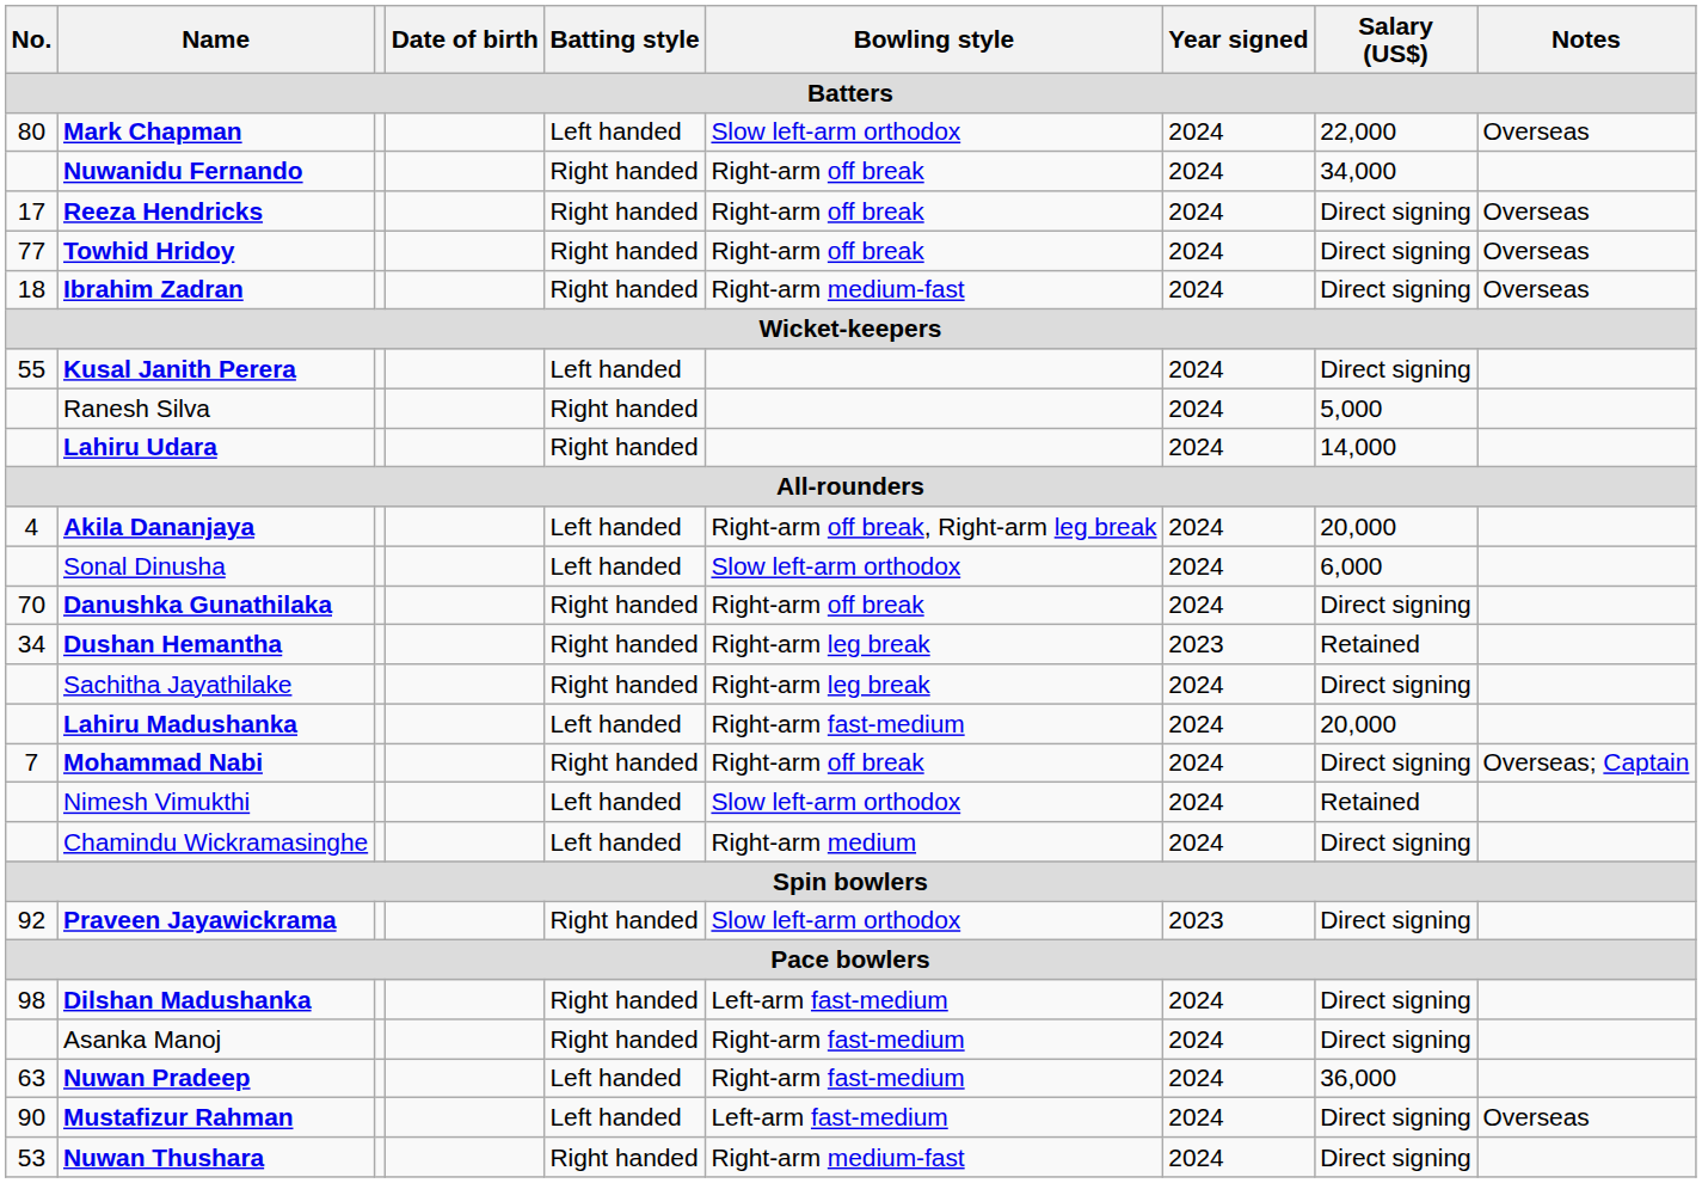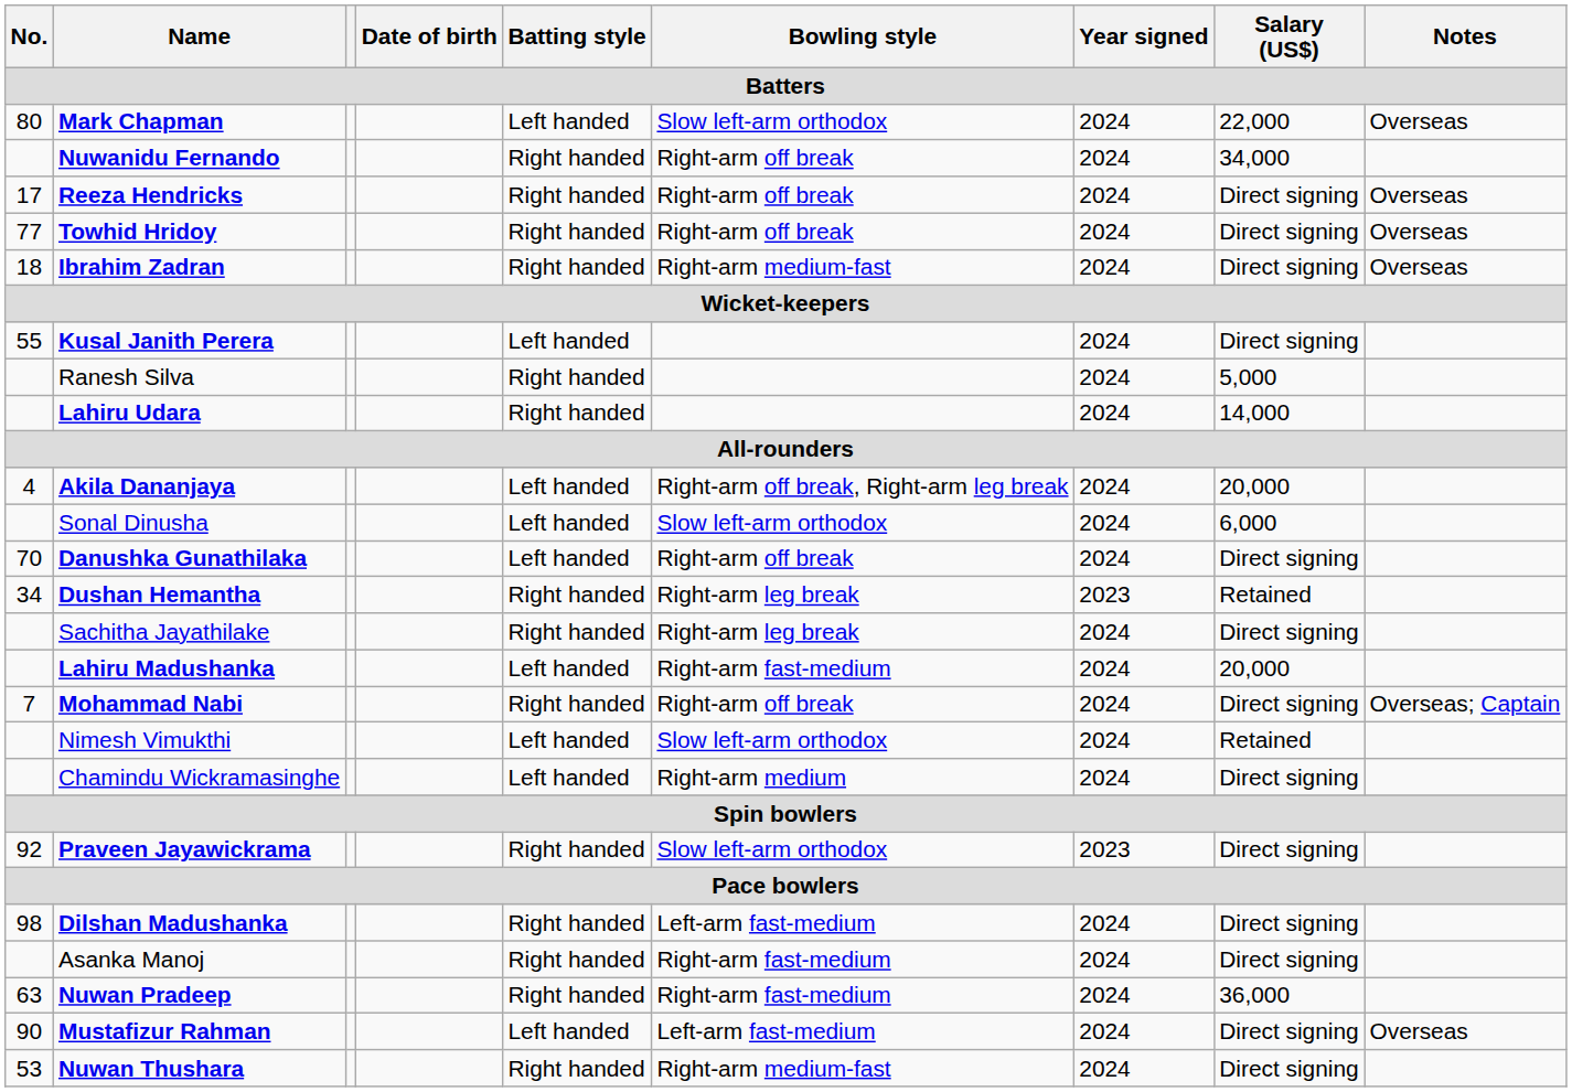 <table class="wikitable" style="font-size:90%;">
 <tr>
 <th>No.</th>
 <th>Name</th>
 <th></th>
 <th>Date of birth</th>
 <th>Batting style</th>
 <th>Bowling style</th>
 <th>Year signed</th>
 <th>Salary <br> (US$)</th>
 <th>Notes</th>
 </tr>
 <tr>
 <th colspan="9" style="background:#dcdcdc; text-align:center;">Batters</th>
 </tr>
 <tr>
 <td style="text-align:center;">80</td>
 <td><a href='#'><strong>Mark Chapman</strong></a></td>
 <td></td>
 <td></td>
 <td>Left handed</td>
 <td><a href='#'>Slow left-arm orthodox</a></td>
 <td>2024</td>
 <td>22,000</td>
 <td>Overseas</td>
 </tr>
 <tr>
 <td></td>
 <td><strong><a href='#'>Nuwanidu Fernando</a></strong></td>
 <td></td>
 <td></td>
 <td>Right handed</td>
 <td>Right-arm <a href='#'>off break</a></td>
 <td>2024</td>
 <td>34,000</td>
 <td></td>
 </tr>
 <tr>
 <td style="text-align:center;">17</td>
 <td><strong><a href='#'>Reeza Hendricks</a></strong></td>
 <td></td>
 <td></td>
 <td>Right handed</td>
 <td>Right-arm <a href='#'>off break</a></td>
 <td>2024</td>
 <td>Direct signing</td>
 <td>Overseas</td>
 </tr>
 <tr>
 <td style="text-align:center;">77</td>
 <td><strong><a href='#'>Towhid Hridoy</a></strong></td>
 <td></td>
 <td></td>
 <td>Right handed</td>
 <td>Right-arm <a href='#'>off break</a></td>
 <td>2024</td>
 <td>Direct signing</td>
 <td>Overseas</td>
 </tr>
 <tr>
 <td style="text-align:center;">18</td>
 <td><strong><a href='#'>Ibrahim Zadran</a></strong></td>
 <td></td>
 <td></td>
 <td>Right handed</td>
 <td>Right-arm <a href='#'>medium-fast</a></td>
 <td>2024</td>
 <td>Direct signing</td>
 <td>Overseas</td>
 </tr>
 <tr>
 <th colspan="9" style="background: #DCDCDC" align="center">Wicket-keepers</th>
 </tr>
 <tr>
 <td style="text-align:center;">55</td>
 <td><strong><a href='#'>Kusal Janith Perera</a></strong></td>
 <td></td>
 <td></td>
 <td>Left handed</td>
 <td></td>
 <td>2024</td>
 <td>Direct signing</td>
 <td></td>
 </tr>
 <tr>
 <td></td>
 <td>Ranesh Silva</td>
 <td></td>
 <td></td>
 <td>Right handed</td>
 <td></td>
 <td>2024</td>
 <td>5,000</td>
 <td></td>
 </tr>
 <tr>
 <td></td>
 <td><strong><a href='#'>Lahiru Udara</a></strong></td>
 <td></td>
 <td></td>
 <td>Right handed</td>
 <td></td>
 <td>2024</td>
 <td>14,000</td>
 <td></td>
 </tr>
 <tr>
 <th colspan="9" style="background: #DCDCDC" align="center">All-rounders</th>
 </tr>
 <tr>
 <td style="text-align:center;">4</td>
 <td><strong><a href='#'>Akila Dananjaya</a></strong></td>
 <td></td>
 <td></td>
 <td>Left handed</td>
 <td>Right-arm <a href='#'>off break</a>, Right-arm <a href='#'>leg break</a></td>
 <td>2024</td>
 <td>20,000</td>
 <td></td>
 </tr>
 <tr>
 <td></td>
 <td><a href='#'>Sonal Dinusha</a></td>
 <td></td>
 <td></td>
 <td>Left handed</td>
 <td><a href='#'>Slow left-arm orthodox</a></td>
 <td>2024</td>
 <td>6,000</td>
 <td></td>
 </tr>
 <tr>
 <td style="text-align:center;">70</td>
 <td><strong><a href='#'>Danushka Gunathilaka</a></strong></td>
 <td></td>
 <td></td>
-<td>Right handed</td>
+<td>Left handed</td>
 <td>Right-arm <a href='#'>off break</a></td>
 <td>2024</td>
 <td>Direct signing</td>
 <td></td>
 </tr>
 <tr>
 <td style="text-align:center">34</td>
 <td><strong><a href='#'>Dushan Hemantha</a></strong></td>
 <td></td>
 <td></td>
 <td>Right handed</td>
 <td>Right-arm <a href='#'>leg break</a></td>
 <td>2023</td>
 <td>Retained</td>
 <td></td>
 </tr>
 <tr>
 <td></td>
 <td><a href='#'>Sachitha Jayathilake</a></td>
 <td></td>
 <td></td>
 <td>Right handed</td>
 <td>Right-arm <a href='#'>leg break</a></td>
 <td>2024</td>
 <td>Direct signing</td>
 <td></td>
 </tr>
 <tr>
 <td></td>
 <td><strong><a href='#'>Lahiru Madushanka</a></strong></td>
 <td></td>
 <td></td>
 <td>Left handed</td>
 <td>Right-arm <a href='#'>fast-medium</a></td>
 <td>2024</td>
 <td>20,000</td>
 <td></td>
 </tr>
 <tr>
 <td style="text-align:center;">7</td>
 <td><strong><a href='#'>Mohammad Nabi</a></strong></td>
 <td></td>
 <td></td>
 <td>Right handed</td>
 <td>Right-arm <a href='#'>off break</a></td>
 <td>2024</td>
 <td>Direct signing</td>
 <td>Overseas; <a href='#'>Captain</a></td>
 </tr>
 <tr>
 <td></td>
 <td><a href='#'>Nimesh Vimukthi</a></td>
 <td></td>
 <td></td>
 <td>Left handed</td>
 <td><a href='#'>Slow left-arm orthodox</a></td>
 <td>2024</td>
 <td>Retained</td>
 <td></td>
 </tr>
 <tr>
 <td></td>
 <td><a href='#'>Chamindu Wickramasinghe</a></td>
 <td></td>
 <td></td>
 <td>Left handed</td>
 <td>Right-arm <a href='#'>medium</a></td>
 <td>2024</td>
 <td>Direct signing</td>
 <td></td>
 </tr>
 <tr>
 <th colspan="9" style="background: #DCDCDC" align="center">Spin bowlers</th>
 </tr>
 <tr>
 <td style="text-align:center">92</td>
 <td><strong><a href='#'>Praveen Jayawickrama</a></strong></td>
 <td></td>
 <td></td>
 <td>Right handed</td>
 <td><a href='#'>Slow left-arm orthodox</a></td>
 <td>2023</td>
 <td>Direct signing</td>
 <td></td>
 </tr>
 <tr>
 <th colspan="9" style="background: #DCDCDC" align="center">Pace bowlers</th>
 </tr>
 <tr>
 <td style="text-align:center;">98</td>
 <td><strong><a href='#'>Dilshan Madushanka</a></strong></td>
 <td></td>
 <td></td>
 <td>Right handed</td>
 <td>Left-arm <a href='#'>fast-medium</a></td>
 <td>2024</td>
 <td>Direct signing</td>
 <td></td>
 </tr>
 <tr>
 <td></td>
 <td>Asanka Manoj</td>
 <td></td>
 <td></td>
 <td>Right handed</td>
 <td>Right-arm <a href='#'>fast-medium</a></td>
 <td>2024</td>
 <td>Direct signing</td>
 <td></td>
 </tr>
 <tr>
 <td style="text-align:center;">63</td>
 <td><strong><a href='#'>Nuwan Pradeep</a></strong></td>
 <td></td>
 <td></td>
-<td>Left handed</td>
+<td>Right handed</td>
 <td>Right-arm <a href='#'>fast-medium</a></td>
 <td>2024</td>
 <td>36,000</td>
 <td></td>
 </tr>
 <tr>
 <td style="text-align:center;">90</td>
 <td><strong><a href='#'>Mustafizur Rahman</a></strong></td>
 <td></td>
 <td></td>
 <td>Left handed</td>
 <td>Left-arm <a href='#'>fast-medium</a></td>
 <td>2024</td>
 <td>Direct signing</td>
 <td>Overseas</td>
 </tr>
 <tr>
 <td style="text-align:center;">53</td>
 <td><strong><a href='#'>Nuwan Thushara</a></strong></td>
 <td></td>
 <td></td>
 <td>Right handed</td>
 <td>Right-arm <a href='#'>medium-fast</a></td>
 <td>2024</td>
 <td>Direct signing</td>
 <td></td>
 </tr>
 </table>
